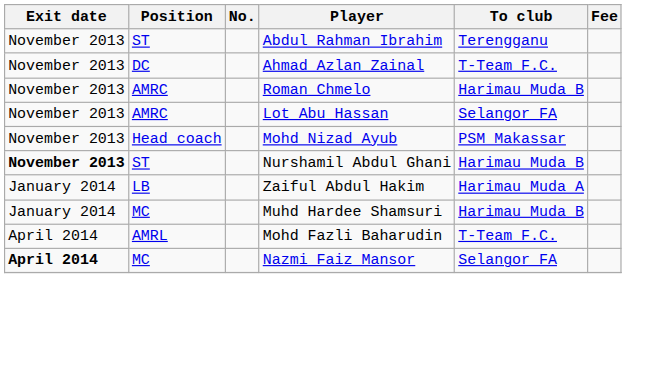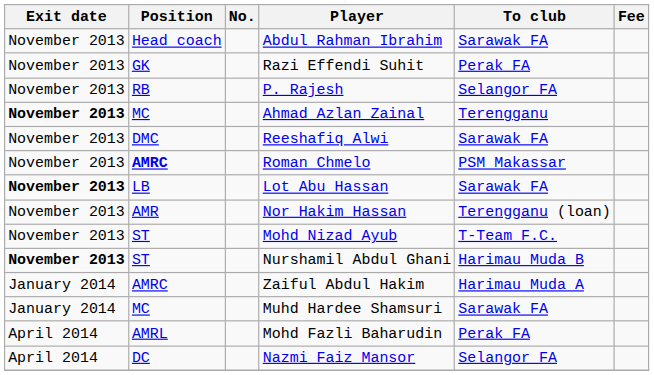 <table class="wikitable sortable">
 <tr>
 <th>Exit date</th>
 <th>Position</th>
 <th>No.</th>
 <th>Player</th>
 <th>To club</th>
 <th>Fee</th>
 </tr>
 <tr>
 <td>November 2013</td>
-<td><a href='#'>ST</a></td>
+<td><a href='#'>Head coach</a></td>
 <td></td>
 <td align="left"> <a href='#'>Abdul Rahman Ibrahim</a></td>
+<td align="left"> <a href='#'>Sarawak FA</a></td>
+<td align=right></td>
+</tr>
+<tr>
+<td>November 2013</td>
+<td><a href='#'>GK</a></td>
+<td></td>
+<td align="left"> Razi Effendi Suhit</td>
+<td align="left"> <a href='#'>Perak FA</a></td>
+<td align=right></td>
+</tr>
+<tr>
+<td>November 2013</td>
+<td><a href='#'>RB</a></td>
+<td></td>
+<td align="left"> <a href='#'>P. Rajesh</a></td>
+<td align="left"> <a href='#'>Selangor FA</a></td>
+<td align=right></td>
+</tr>
+<tr>
+<td><strong>November 2013</strong></td>
+<td><a href='#'>MC</a></td>
+<td></td>
+<td align="left"> <a href='#'>Ahmad Azlan Zainal</a></td>
 <td align="left"> <a href='#'>Terengganu</a></td>
 <td align=right></td>
 </tr>
 <tr>
 <td>November 2013</td>
-<td><a href='#'>DC</a></td>
+<td><a href='#'>DMC</a></td>
 <td></td>
-<td align="left"> <a href='#'>Ahmad Azlan Zainal</a></td>
-<td align="left"> <a href='#'>T-Team F.C.</a></td>
+<td align="left"> <a href='#'>Reeshafiq Alwi</a></td>
+<td align="left"> <a href='#'>Sarawak FA</a></td>
 <td align=right></td>
 </tr>
 <tr>
 <td>November 2013</td>
-<td><a href='#'>AMRC</a></td>
+<td><strong><a href='#'>AMRC</a></strong></td>
 <td></td>
 <td align="left"> <a href='#'>Roman Chmelo</a></td>
-<td align="left"> <a href='#'>Harimau Muda B</a></td>
+<td align="left"> <a href='#'>PSM Makassar</a></td>
+<td align=right></td>
+</tr>
+<tr>
+<td><strong>November 2013</strong></td>
+<td><a href='#'>LB</a></td>
+<td></td>
+<td align="left"> <a href='#'>Lot Abu Hassan</a></td>
+<td align="left"> <a href='#'>Sarawak FA</a></td>
 <td align=right></td>
 </tr>
 <tr>
 <td>November 2013</td>
-<td><a href='#'>AMRC</a></td>
+<td><a href='#'>AMR</a></td>
 <td></td>
-<td align="left"> <a href='#'>Lot Abu Hassan</a></td>
-<td align="left"> <a href='#'>Selangor FA</a></td>
+<td align="left"> <a href='#'>Nor Hakim Hassan</a></td>
+<td align="left"> <a href='#'>Terengganu</a> (loan)</td>
 <td align=right></td>
 </tr>
 <tr>
 <td>November 2013</td>
-<td><a href='#'>Head coach</a></td>
+<td><a href='#'>ST</a></td>
 <td></td>
 <td align="left"> <a href='#'>Mohd Nizad Ayub</a></td>
-<td align="left"> <a href='#'>PSM Makassar</a></td>
+<td align="left"> <a href='#'>T-Team F.C.</a></td>
 <td align=right></td>
 </tr>
 <tr>
 <td><strong>November 2013</strong></td>
 <td><a href='#'>ST</a></td>
 <td></td>
 <td align="left"> Nurshamil Abdul Ghani</td>
 <td align="left"> <a href='#'>Harimau Muda B</a></td>
 <td align=right></td>
 </tr>
 <tr>
 <td>January 2014</td>
-<td><a href='#'>LB</a></td>
+<td><a href='#'>AMRC</a></td>
 <td></td>
 <td align="left"> Zaiful Abdul Hakim</td>
 <td align="left"> <a href='#'>Harimau Muda A</a></td>
 <td align=right></td>
 </tr>
 <tr>
 <td>January 2014</td>
 <td><a href='#'>MC</a></td>
 <td></td>
 <td align="left"> Muhd Hardee Shamsuri</td>
-<td align="left"> <a href='#'>Harimau Muda B</a></td>
+<td align="left"> <a href='#'>Sarawak FA</a></td>
 <td align=right></td>
 </tr>
 <tr>
 <td>April 2014</td>
 <td><a href='#'>AMRL</a></td>
 <td></td>
 <td align="left"> Mohd Fazli Baharudin</td>
-<td align="left"> <a href='#'>T-Team F.C.</a></td>
+<td align="left"> <a href='#'>Perak FA</a></td>
 <td align=right></td>
 </tr>
 <tr>
-<td><strong>April 2014</strong></td>
-<td><a href='#'>MC</a></td>
+<td>April 2014</td>
+<td><a href='#'>DC</a></td>
 <td></td>
 <td align="left"> <a href='#'>Nazmi Faiz Mansor</a></td>
 <td align="left"> <a href='#'>Selangor FA</a></td>
 <td align=right></td>
 </tr>
 <tr>
 </tr>
 </table>
